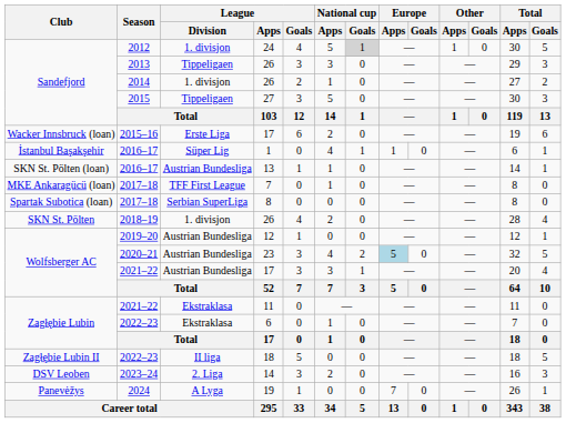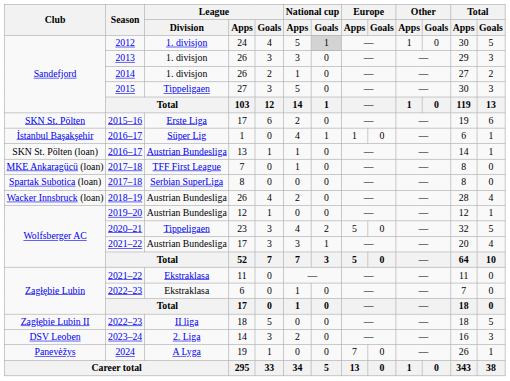 <table class="wikitable" style="text-align:center">
 <tr>
 <th rowspan="2">Club</th>
 <th rowspan="2">Season</th>
 <th colspan="3">League</th>
 <th colspan="2">National cup</th>
 <th colspan="2">Europe</th>
 <th colspan="2">Other</th>
 <th colspan="2">Total</th>
 </tr>
 <tr>
 <th>Division</th>
 <th>Apps</th>
 <th>Goals</th>
 <th>Apps</th>
 <th>Goals</th>
 <th>Apps</th>
 <th>Goals</th>
 <th>Apps</th>
 <th>Goals</th>
 <th>Apps</th>
 <th>Goals</th>
 </tr>
 <tr>
 <td rowspan="5"><a href='#'>Sandefjord</a></td>
 <td><a href='#'>2012</a></td>
 <td><a href='#'>1. divisjon</a></td>
 <td>24</td>
 <td>4</td>
 <td>5</td>
 <td style="background: lightgrey;">1</td>
 <td colspan="2">—</td>
 <td>1</td>
 <td>0</td>
 <td>30</td>
 <td>5</td>
 </tr>
 <tr>
 <td><a href='#'>2013</a></td>
-<td><a href='#'>Tippeligaen</a></td>
+<td>1. divisjon</td>
 <td>26</td>
 <td>3</td>
 <td>3</td>
 <td>0</td>
 <td colspan="2">—</td>
 <td colspan="2">—</td>
 <td>29</td>
 <td>3</td>
 </tr>
 <tr>
 <td><a href='#'>2014</a></td>
 <td>1. divisjon</td>
 <td>26</td>
 <td>2</td>
 <td>1</td>
 <td>0</td>
 <td colspan="2">—</td>
 <td colspan="2">—</td>
 <td>27</td>
 <td>2</td>
 </tr>
 <tr>
 <td><a href='#'>2015</a></td>
 <td><a href='#'>Tippeligaen</a></td>
 <td>27</td>
 <td>3</td>
 <td>5</td>
 <td>0</td>
 <td colspan="2">—</td>
 <td colspan="2">—</td>
 <td>30</td>
 <td>3</td>
 </tr>
 <tr>
 <th colspan="2">Total</th>
 <th>103</th>
 <th>12</th>
 <th>14</th>
 <th>1</th>
 <th colspan="2">—</th>
 <th>1</th>
 <th>0</th>
 <th>119</th>
 <th>13</th>
 </tr>
 <tr>
-<td><a href='#'>Wacker Innsbruck</a> (loan)</td>
+<td><a href='#'>SKN St. Pölten</a></td>
 <td><a href='#'>2015–16</a></td>
 <td><a href='#'>Erste Liga</a></td>
 <td>17</td>
 <td>6</td>
 <td>2</td>
 <td>0</td>
 <td colspan="2">—</td>
 <td colspan="2">—</td>
 <td>19</td>
 <td>6</td>
 </tr>
 <tr>
 <td><a href='#'>İstanbul Başakşehir</a></td>
 <td><a href='#'>2016–17</a></td>
 <td><a href='#'>Süper Lig</a></td>
 <td>1</td>
 <td>0</td>
 <td>4</td>
 <td>1</td>
 <td>1</td>
 <td>0</td>
 <td colspan="2">—</td>
 <td>6</td>
 <td>1</td>
 </tr>
 <tr>
 <td>SKN St. Pölten (loan)</td>
 <td><a href='#'>2016–17</a></td>
 <td><a href='#'>Austrian Bundesliga</a></td>
 <td>13</td>
 <td>1</td>
 <td>1</td>
 <td>0</td>
 <td colspan="2">—</td>
 <td colspan="2">—</td>
 <td>14</td>
 <td>1</td>
 </tr>
 <tr>
 <td><a href='#'>MKE Ankaragücü</a> (loan)</td>
 <td><a href='#'>2017–18</a></td>
 <td><a href='#'>TFF First League</a></td>
 <td>7</td>
 <td>0</td>
 <td>1</td>
 <td>0</td>
 <td colspan="2">—</td>
 <td colspan="2">—</td>
 <td>8</td>
 <td>0</td>
 </tr>
 <tr>
 <td><a href='#'>Spartak Subotica</a> (loan)</td>
 <td><a href='#'>2017–18</a></td>
 <td><a href='#'>Serbian SuperLiga</a></td>
 <td>8</td>
 <td>0</td>
 <td>0</td>
 <td>0</td>
 <td colspan="2">—</td>
 <td colspan="2">—</td>
 <td>8</td>
 <td>0</td>
 </tr>
 <tr>
-<td><a href='#'>SKN St. Pölten</a></td>
+<td><a href='#'>Wacker Innsbruck</a> (loan)</td>
 <td><a href='#'>2018–19</a></td>
-<td>1. divisjon</td>
+<td>Austrian Bundesliga</td>
 <td>26</td>
 <td>4</td>
 <td>2</td>
 <td>0</td>
 <td colspan="2">—</td>
 <td colspan="2">—</td>
 <td>28</td>
 <td>4</td>
 </tr>
 <tr>
 <td rowspan="4"><a href='#'>Wolfsberger AC</a></td>
 <td><a href='#'>2019–20</a></td>
 <td>Austrian Bundesliga</td>
 <td>12</td>
 <td>1</td>
 <td>0</td>
 <td>0</td>
 <td colspan="2">—</td>
 <td colspan="2">—</td>
 <td>12</td>
 <td>1</td>
 </tr>
 <tr>
 <td><a href='#'>2020–21</a></td>
-<td>Austrian Bundesliga</td>
+<td><a href='#'>Tippeligaen</a></td>
 <td>23</td>
 <td>3</td>
 <td>4</td>
 <td>2</td>
-<td style="background: lightblue;">5</td>
+<td>5</td>
 <td>0</td>
 <td colspan="2">—</td>
 <td>32</td>
 <td>5</td>
 </tr>
 <tr>
 <td><a href='#'>2021–22</a></td>
 <td>Austrian Bundesliga</td>
 <td>17</td>
 <td>3</td>
 <td>3</td>
 <td>1</td>
 <td colspan="2">—</td>
 <td colspan="2">—</td>
 <td>20</td>
 <td>4</td>
 </tr>
 <tr>
 <th colspan="2">Total</th>
 <th>52</th>
 <th>7</th>
 <th>7</th>
 <th>3</th>
 <th>5</th>
 <th>0</th>
 <th colspan="2">—</th>
 <th>64</th>
 <th>10</th>
 </tr>
 <tr>
 <td rowspan="3"><a href='#'>Zagłębie Lubin</a></td>
 <td><a href='#'>2021–22</a></td>
 <td><a href='#'>Ekstraklasa</a></td>
 <td>11</td>
 <td>0</td>
 <td colspan="2">—</td>
 <td colspan="2">—</td>
 <td colspan="2">—</td>
 <td>11</td>
 <td>0</td>
 </tr>
 <tr>
 <td><a href='#'>2022–23</a></td>
 <td>Ekstraklasa</td>
 <td>6</td>
 <td>0</td>
 <td>1</td>
 <td>0</td>
 <td colspan="2">—</td>
 <td colspan="2">—</td>
 <td>7</td>
 <td>0</td>
 </tr>
 <tr>
 <th colspan="2">Total</th>
 <th>17</th>
 <th>0</th>
 <th>1</th>
 <th>0</th>
 <th colspan="2">—</th>
 <th colspan="2">—</th>
 <th>18</th>
 <th>0</th>
 </tr>
 <tr>
 <td><a href='#'>Zagłębie Lubin II</a></td>
 <td><a href='#'>2022–23</a></td>
 <td><a href='#'>II liga</a></td>
 <td>18</td>
 <td>5</td>
 <td>0</td>
 <td>0</td>
 <td colspan="2">—</td>
 <td colspan="2">—</td>
 <td>18</td>
 <td>5</td>
 </tr>
 <tr>
 <td><a href='#'>DSV Leoben</a></td>
 <td><a href='#'>2023–24</a></td>
 <td><a href='#'>2. Liga</a></td>
 <td>14</td>
 <td>3</td>
 <td>2</td>
 <td>0</td>
 <td colspan="2">—</td>
 <td colspan="2">—</td>
 <td>16</td>
 <td>3</td>
 </tr>
 <tr>
 <td><a href='#'>Panevėžys</a></td>
 <td><a href='#'>2024</a></td>
 <td><a href='#'>A Lyga</a></td>
 <td>19</td>
 <td>1</td>
 <td>0</td>
 <td>0</td>
 <td>7</td>
 <td>0</td>
 <td colspan="2">—</td>
 <td>26</td>
 <td>1</td>
 </tr>
 <tr>
 <th colspan="3">Career total</th>
 <th>295</th>
 <th>33</th>
 <th>34</th>
 <th>5</th>
 <th>13</th>
 <th>0</th>
 <th>1</th>
 <th>0</th>
 <th>343</th>
 <th>38</th>
 </tr>
 </table>
